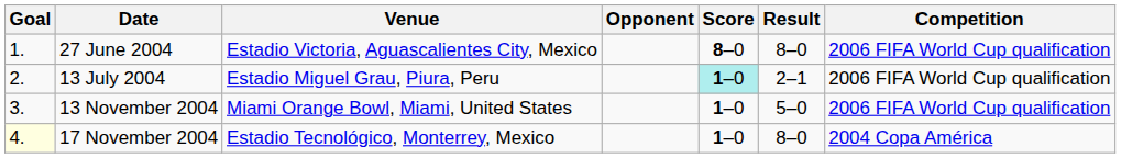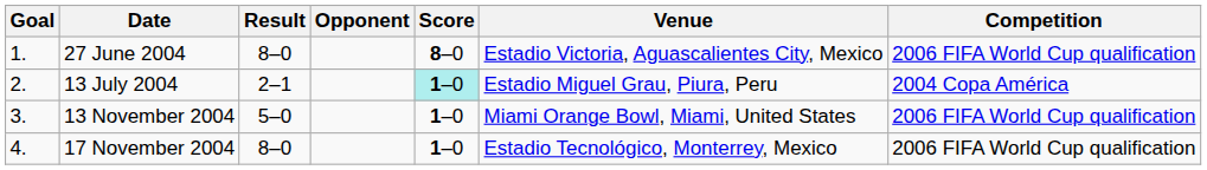 <table class="wikitable plainrowheaders sortable">
 <tr>
 <th>Goal</th>
 <th>Date</th>
-<th>Venue</th>
+<th>Result</th>
 <th>Opponent</th>
 <th>Score</th>
-<th>Result</th>
+<th>Venue</th>
 <th>Competition</th>
 </tr>
 <tr>
 <td>1.</td>
 <td>27 June 2004</td>
-<td><a href='#'>Estadio Victoria</a>, <a href='#'>Aguascalientes City</a>, Mexico</td>
+<td align=center>8–0</td>
 <td></td>
 <td align=center><strong>8</strong>–0</td>
-<td align=center>8–0</td>
+<td><a href='#'>Estadio Victoria</a>, <a href='#'>Aguascalientes City</a>, Mexico</td>
 <td><a href='#'>2006 FIFA World Cup qualification</a></td>
 </tr>
 <tr>
 <td>2.</td>
 <td>13 July 2004</td>
-<td><a href='#'>Estadio Miguel Grau</a>, <a href='#'>Piura</a>, Peru</td>
+<td align=center>2–1</td>
 <td></td>
 <td align=center style="background: paleturquoise;"><strong>1</strong>–0</td>
-<td align=center>2–1</td>
-<td>2006 FIFA World Cup qualification</td>
+<td><a href='#'>Estadio Miguel Grau</a>, <a href='#'>Piura</a>, Peru</td>
+<td><a href='#'>2004 Copa América</a></td>
 </tr>
 <tr>
 <td>3.</td>
 <td>13 November 2004</td>
-<td><a href='#'>Miami Orange Bowl</a>, <a href='#'>Miami</a>, United States</td>
+<td align=center>5–0</td>
 <td></td>
 <td align=center><strong>1</strong>–0</td>
-<td align=center>5–0</td>
+<td><a href='#'>Miami Orange Bowl</a>, <a href='#'>Miami</a>, United States</td>
 <td><a href='#'>2006 FIFA World Cup qualification</a></td>
 </tr>
 <tr>
-<td style="background: lightyellow;">4.</td>
+<td>4.</td>
 <td>17 November 2004</td>
-<td><a href='#'>Estadio Tecnológico</a>, <a href='#'>Monterrey</a>, Mexico</td>
+<td align=center>8–0</td>
 <td></td>
 <td align=center><strong>1</strong>–0</td>
-<td align=center>8–0</td>
-<td><a href='#'>2004 Copa América</a></td>
+<td><a href='#'>Estadio Tecnológico</a>, <a href='#'>Monterrey</a>, Mexico</td>
+<td>2006 FIFA World Cup qualification</td>
 </tr>
 </table>
